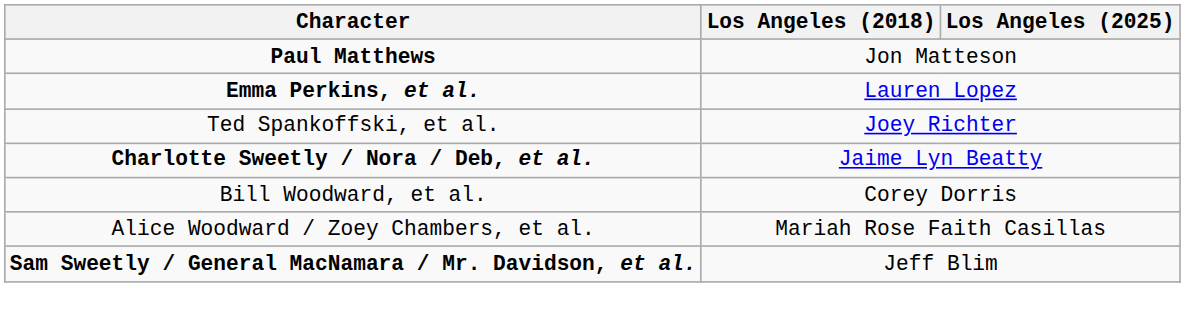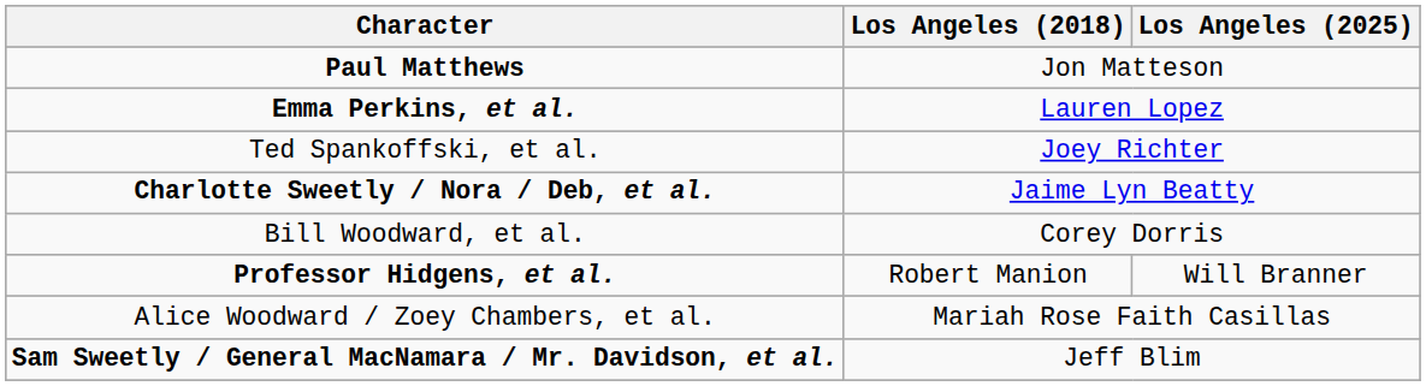 <table class="wikitable">
 <tr>
 <th>Character</th>
 <th>Los Angeles (2018)</th>
 <th>Los Angeles (2025)</th>
 </tr>
 <tr>
 <td style="text-align: center;"><strong>Paul Matthews</strong></td>
 <td style="text-align: center;" colspan="2">Jon Matteson</td>
 </tr>
 <tr>
 <td style="text-align: center;"><strong>Emma Perkins, <em>et al.<strong><em></td>
 <td style="text-align: center;" colspan="2"><a href='#'>Lauren Lopez</a></td>
 </tr>
 <tr>
 <td style="text-align: center;"></strong>Ted Spankoffski, </em>et al.</em></strong></td>
 <td style="text-align: center;" colspan="2"><a href='#'>Joey Richter</a></td>
 </tr>
 <tr>
 <td style="text-align: center;"><strong>Charlotte Sweetly / Nora / Deb, <em>et al.<strong><em></td>
 <td style="text-align: center;" colspan="2"><a href='#'>Jaime Lyn Beatty</a></td>
 </tr>
 <tr>
 <td style="text-align: center;"></strong>Bill Woodward, </em>et al.</em></strong></td>
 <td style="text-align: center;" colspan="2">Corey Dorris</td>
 </tr>
 <tr>
+<td style="text-align: center;"><strong>Professor Hidgens, <em>et al.<strong><em></td>
+<td style="text-align: center;">Robert Manion</td>
+<td style="text-align: center;">Will Branner</td>
+</tr>
+<tr>
 <td style="text-align: center;"></strong>Alice Woodward / Zoey Chambers, </em>et al.</em></strong></td>
 <td style="text-align: center;" colspan="2">Mariah Rose Faith Casillas</td>
 </tr>
 <tr>
 <td style="text-align: center;"><strong>Sam Sweetly / General MacNamara / Mr. Davidson, <em>et al.<strong><em></td>
 <td style="text-align: center;" colspan="2">Jeff Blim</td>
 </tr>
 </table>
